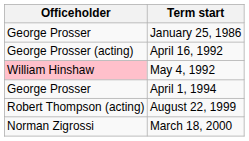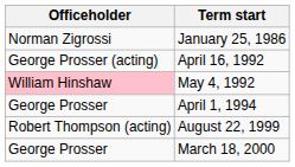 <table class="wikitable sortable">
 <tr style="vertical-align:bottom;">
 <th>Officeholder</th>
 <th>Term start</th>
 </tr>
 <tr>
-<td>George Prosser</td>
+<td>Norman Zigrossi</td>
 <td>January 25, 1986</td>
 </tr>
 <tr>
 <td>George Prosser (acting)</td>
 <td>April 16, 1992</td>
 </tr>
 <tr>
 <td style="background: pink;">William Hinshaw</td>
 <td>May 4, 1992</td>
 </tr>
 <tr>
 <td>George Prosser</td>
 <td>April 1, 1994</td>
 </tr>
 <tr>
 <td>Robert Thompson (acting)</td>
 <td>August 22, 1999</td>
 </tr>
 <tr>
-<td>Norman Zigrossi</td>
+<td>George Prosser</td>
 <td>March 18, 2000</td>
 </tr>
 </table>
